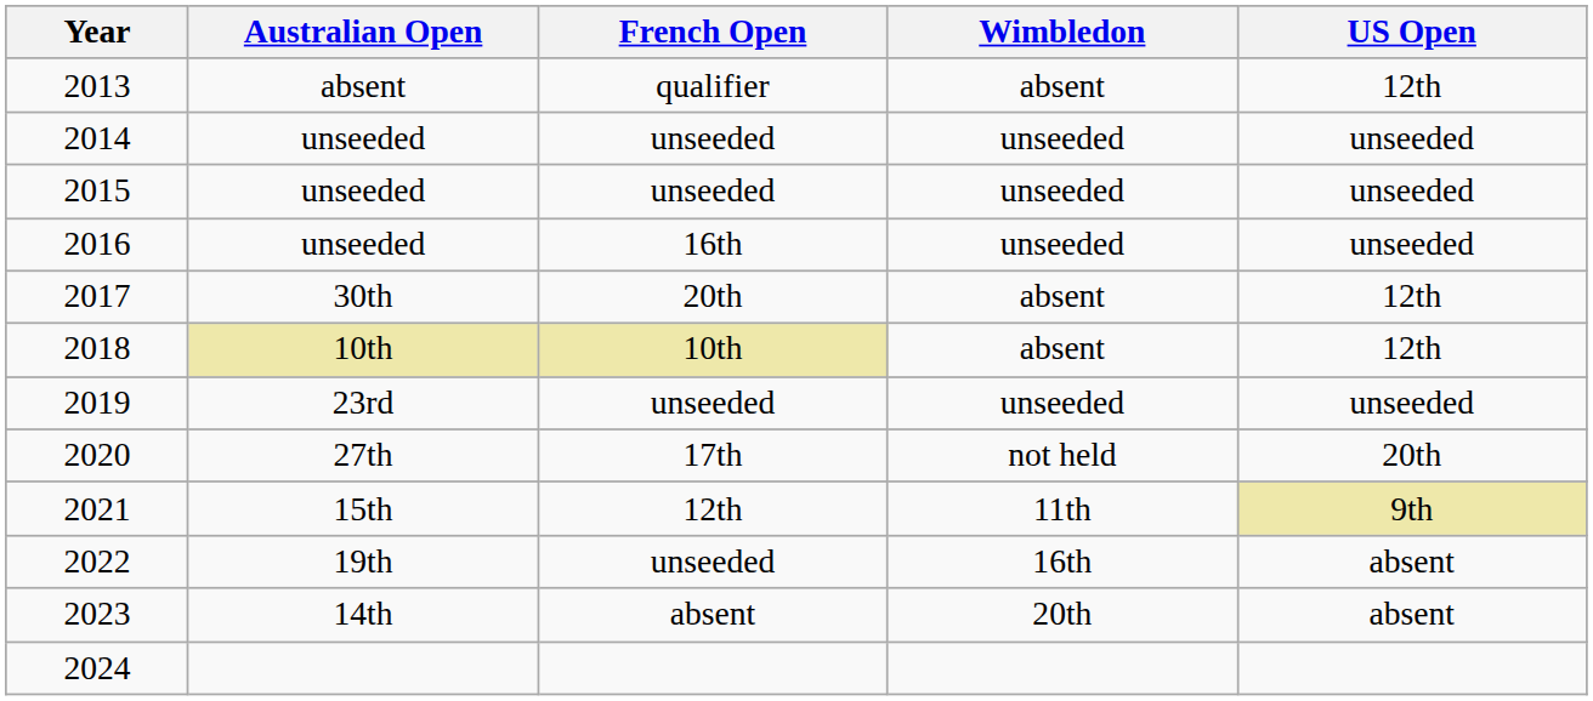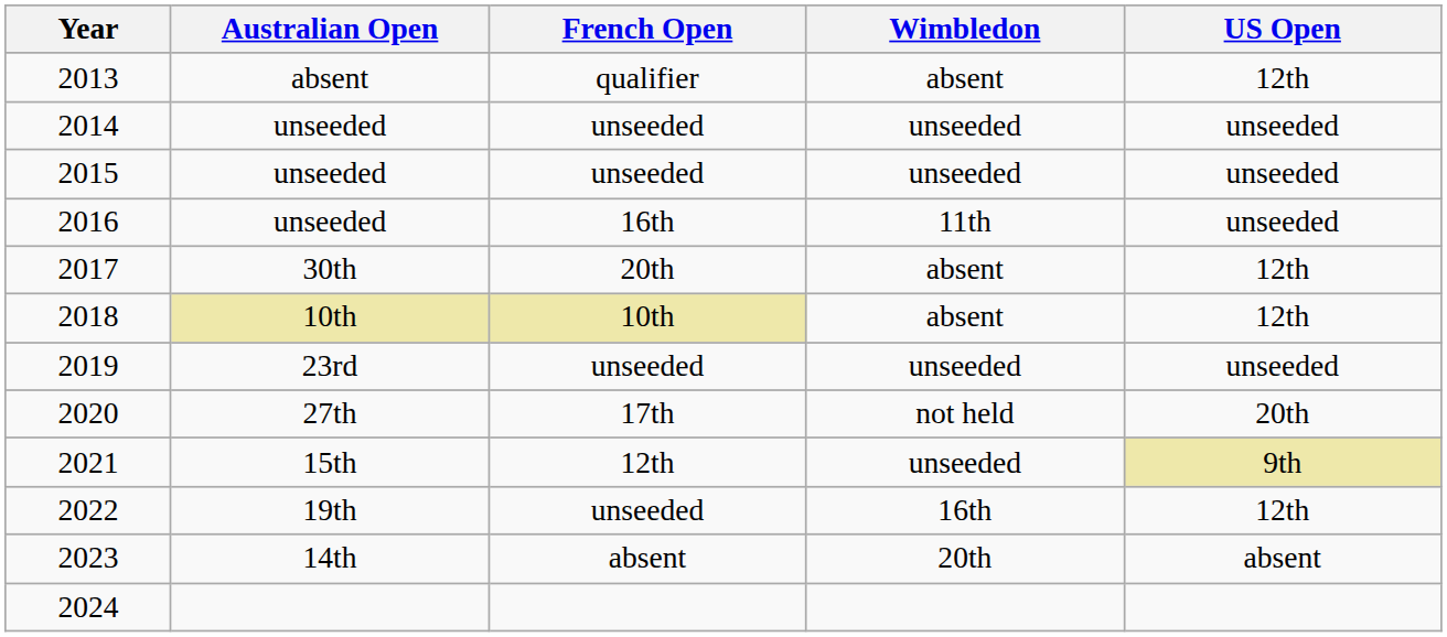 <table class=wikitable style=text-align:center>
 <tr>
 <th width=80>Year</th>
 <th width=160><a href='#'>Australian Open</a></th>
 <th width=160><a href='#'>French Open</a></th>
 <th width=160><a href='#'>Wimbledon</a></th>
 <th width=160><a href='#'>US Open</a></th>
 </tr>
 <tr>
 <td>2013</td>
 <td>absent</td>
 <td>qualifier</td>
 <td>absent</td>
 <td>12th</td>
 </tr>
 <tr>
 <td>2014</td>
 <td>unseeded</td>
 <td>unseeded</td>
 <td>unseeded</td>
 <td>unseeded</td>
 </tr>
 <tr>
 <td>2015</td>
 <td>unseeded</td>
 <td>unseeded</td>
 <td>unseeded</td>
 <td>unseeded</td>
 </tr>
 <tr>
 <td>2016</td>
 <td>unseeded</td>
 <td>16th</td>
-<td>unseeded</td>
+<td>11th</td>
 <td>unseeded</td>
 </tr>
 <tr>
 <td>2017</td>
 <td>30th</td>
 <td>20th</td>
 <td>absent</td>
 <td>12th</td>
 </tr>
 <tr>
 <td>2018</td>
 <td bgcolor=eee8aa>10th</td>
 <td bgcolor=eee8aa>10th</td>
 <td>absent</td>
 <td>12th</td>
 </tr>
 <tr>
 <td>2019</td>
 <td>23rd</td>
 <td>unseeded</td>
 <td>unseeded</td>
 <td>unseeded</td>
 </tr>
 <tr>
 <td>2020</td>
 <td>27th</td>
 <td>17th</td>
 <td>not held</td>
 <td>20th</td>
 </tr>
 <tr>
 <td>2021</td>
 <td>15th</td>
 <td>12th</td>
-<td>11th</td>
+<td>unseeded</td>
 <td bgcolor=eee8aa>9th</td>
 </tr>
 <tr>
 <td>2022</td>
 <td>19th</td>
 <td>unseeded</td>
 <td>16th</td>
-<td>absent</td>
+<td>12th</td>
 </tr>
 <tr>
 <td>2023</td>
 <td>14th</td>
 <td>absent</td>
 <td>20th</td>
 <td>absent</td>
 </tr>
 <tr>
 <td>2024</td>
 <td></td>
 <td></td>
 <td></td>
 <td></td>
 </tr>
 </table>
